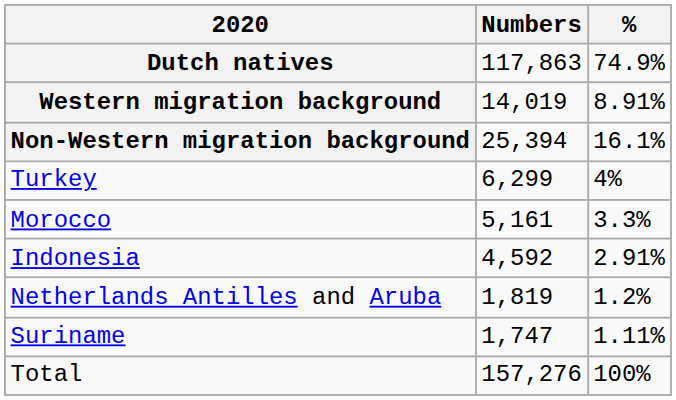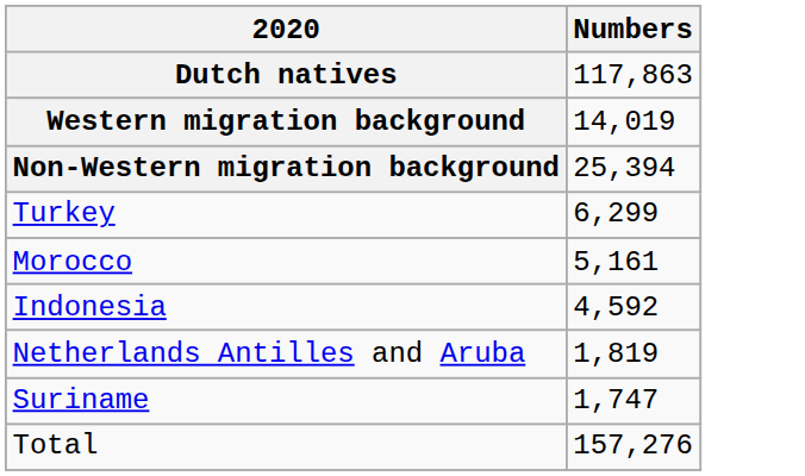 <table class="wikitable">
 <tr>
 <th>2020</th>
 <th>Numbers</th>
-<th>%</th>
 </tr>
 <tr>
 <th>Dutch natives</th>
 <td>117,863</td>
-<td>74.9%</td>
 </tr>
 <tr>
 <th>Western migration background</th>
 <td>14,019</td>
-<td>8.91%</td>
 </tr>
 <tr>
 <th>Non-Western migration background</th>
 <td>25,394</td>
-<td>16.1%</td>
 </tr>
 <tr>
 <td><a href='#'>Turkey</a></td>
 <td>6,299</td>
-<td>4%</td>
 </tr>
 <tr>
 <td><a href='#'>Morocco</a></td>
 <td>5,161</td>
-<td>3.3%</td>
 </tr>
 <tr>
 <td><a href='#'>Indonesia</a></td>
 <td>4,592</td>
-<td>2.91%</td>
 </tr>
 <tr>
 <td><a href='#'>Netherlands Antilles</a> and <a href='#'>Aruba</a></td>
 <td>1,819</td>
-<td>1.2%</td>
 </tr>
 <tr>
 <td><a href='#'>Suriname</a></td>
 <td>1,747</td>
-<td>1.11%</td>
 </tr>
 <tr>
 <td>Total</td>
 <td>157,276</td>
-<td>100%</td>
 </tr>
 </table>
